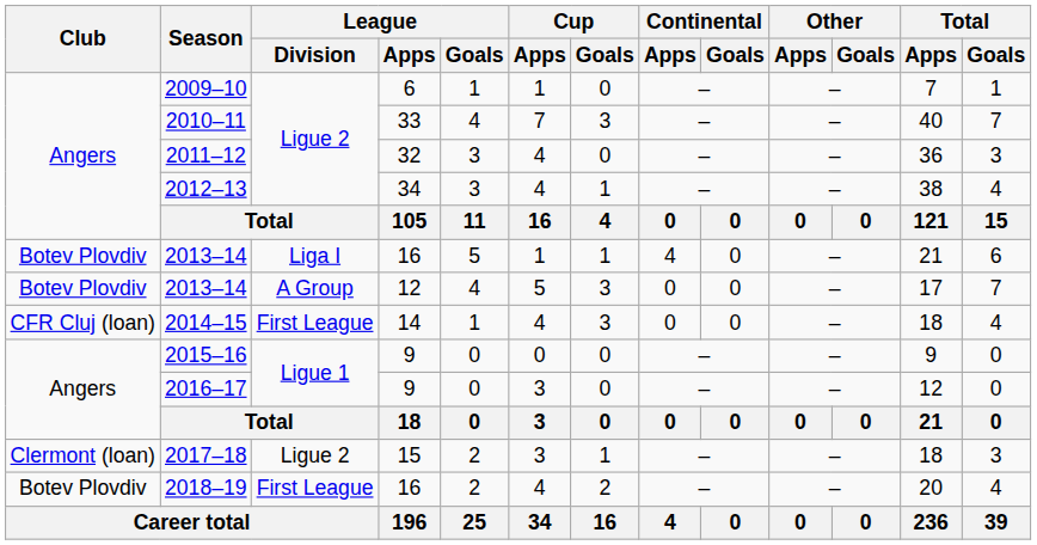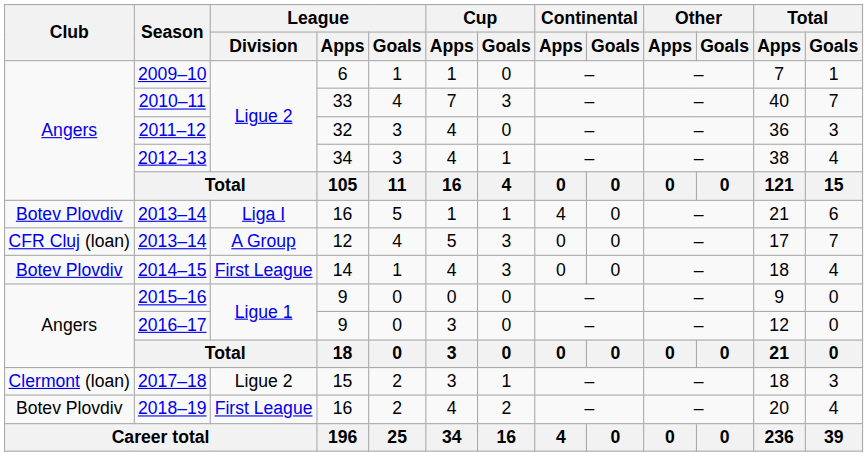 <table class="wikitable" style="text-align:center">
 <tr>
 <th rowspan="2">Club</th>
 <th rowspan="2">Season</th>
 <th colspan="3">League</th>
 <th colspan="2">Cup</th>
 <th colspan="2">Continental</th>
 <th colspan="2">Other</th>
 <th colspan="3">Total</th>
 </tr>
 <tr>
 <th>Division</th>
 <th>Apps</th>
 <th>Goals</th>
 <th>Apps</th>
 <th>Goals</th>
 <th>Apps</th>
 <th>Goals</th>
 <th>Apps</th>
 <th>Goals</th>
 <th>Apps</th>
 <th>Goals</th>
 </tr>
 <tr>
 <td rowspan="5"><a href='#'>Angers</a></td>
 <td><a href='#'>2009–10</a></td>
 <td rowspan="4"><a href='#'>Ligue 2</a></td>
 <td>6</td>
 <td>1</td>
 <td>1</td>
 <td>0</td>
 <td colspan="2">–</td>
 <td colspan="2">–</td>
 <td>7</td>
 <td>1</td>
 </tr>
 <tr>
 <td><a href='#'>2010–11</a></td>
 <td>33</td>
 <td>4</td>
 <td>7</td>
 <td>3</td>
 <td colspan="2">–</td>
 <td colspan="2">–</td>
 <td>40</td>
 <td>7</td>
 </tr>
 <tr>
 <td><a href='#'>2011–12</a></td>
 <td>32</td>
 <td>3</td>
 <td>4</td>
 <td>0</td>
 <td colspan="2">–</td>
 <td colspan="2">–</td>
 <td>36</td>
 <td>3</td>
 </tr>
 <tr>
 <td><a href='#'>2012–13</a></td>
 <td>34</td>
 <td>3</td>
 <td>4</td>
 <td>1</td>
 <td colspan="2">–</td>
 <td colspan="2">–</td>
 <td>38</td>
 <td>4</td>
 </tr>
 <tr>
 <th colspan="2">Total</th>
 <th>105</th>
 <th>11</th>
 <th>16</th>
 <th>4</th>
 <th>0</th>
 <th>0</th>
 <th>0</th>
 <th>0</th>
 <th>121</th>
 <th>15</th>
 </tr>
 <tr>
 <td><a href='#'>Botev Plovdiv</a></td>
 <td><a href='#'>2013–14</a></td>
 <td><a href='#'>Liga I</a></td>
 <td>16</td>
 <td>5</td>
 <td>1</td>
 <td>1</td>
 <td>4</td>
 <td>0</td>
 <td colspan="2">–</td>
 <td>21</td>
 <td>6</td>
 </tr>
 <tr>
-<td><a href='#'>Botev Plovdiv</a></td>
+<td><a href='#'>CFR Cluj</a> (loan)</td>
 <td><a href='#'>2013–14</a></td>
 <td><a href='#'>A Group</a></td>
 <td>12</td>
 <td>4</td>
 <td>5</td>
 <td>3</td>
 <td>0</td>
 <td>0</td>
 <td colspan="2">–</td>
 <td>17</td>
 <td>7</td>
 </tr>
 <tr>
-<td><a href='#'>CFR Cluj</a> (loan)</td>
+<td><a href='#'>Botev Plovdiv</a></td>
 <td><a href='#'>2014–15</a></td>
 <td><a href='#'>First League</a></td>
 <td>14</td>
 <td>1</td>
 <td>4</td>
 <td>3</td>
 <td>0</td>
 <td>0</td>
 <td colspan="2">–</td>
 <td>18</td>
 <td>4</td>
 </tr>
 <tr>
 <td rowspan="3">Angers</td>
 <td><a href='#'>2015–16</a></td>
 <td rowspan="2"><a href='#'>Ligue 1</a></td>
 <td>9</td>
 <td>0</td>
 <td>0</td>
 <td>0</td>
 <td colspan="2">–</td>
 <td colspan="2">–</td>
 <td>9</td>
 <td>0</td>
 </tr>
 <tr>
 <td><a href='#'>2016–17</a></td>
 <td>9</td>
 <td>0</td>
 <td>3</td>
 <td>0</td>
 <td colspan="2">–</td>
 <td colspan="2">–</td>
 <td>12</td>
 <td>0</td>
 </tr>
 <tr>
 <th colspan="2">Total</th>
 <th>18</th>
 <th>0</th>
 <th>3</th>
 <th>0</th>
 <th>0</th>
 <th>0</th>
 <th>0</th>
 <th>0</th>
 <th>21</th>
 <th>0</th>
 </tr>
 <tr>
 <td><a href='#'>Clermont</a> (loan)</td>
 <td><a href='#'>2017–18</a></td>
 <td>Ligue 2</td>
 <td>15</td>
 <td>2</td>
 <td>3</td>
 <td>1</td>
 <td colspan="2">–</td>
 <td colspan="2">–</td>
 <td>18</td>
 <td>3</td>
 </tr>
 <tr>
 <td>Botev Plovdiv</td>
 <td><a href='#'>2018–19</a></td>
 <td><a href='#'>First League</a></td>
 <td>16</td>
 <td>2</td>
 <td>4</td>
 <td>2</td>
 <td colspan="2">–</td>
 <td colspan="2">–</td>
 <td>20</td>
 <td>4</td>
 </tr>
 <tr>
 <th colspan="3">Career total</th>
 <th>196</th>
 <th>25</th>
 <th>34</th>
 <th>16</th>
 <th>4</th>
 <th>0</th>
 <th>0</th>
 <th>0</th>
 <th>236</th>
 <th>39</th>
 </tr>
 </table>
